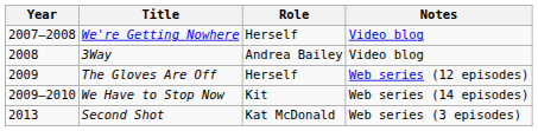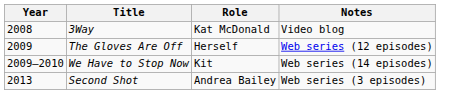 <table class="wikitable" style="font-size: 95%;">
 <tr>
 <th>Year</th>
 <th>Title</th>
 <th>Role</th>
 <th>Notes</th>
 </tr>
 <tr>
-<td>2007–2008</td>
-<td><em><a href='#'>We're Getting Nowhere</a></em></td>
-<td>Herself</td>
-<td><a href='#'>Video blog</a></td>
-</tr>
-<tr>
 <td>2008</td>
 <td><em>3Way</em></td>
-<td>Andrea Bailey</td>
+<td>Kat McDonald</td>
 <td>Video blog</td>
 </tr>
 <tr>
 <td>2009</td>
 <td><em>The Gloves Are Off</em></td>
 <td>Herself</td>
 <td><a href='#'>Web series</a> (12 episodes)</td>
 </tr>
 <tr>
 <td>2009–2010</td>
 <td><em>We Have to Stop Now</em></td>
 <td>Kit</td>
 <td>Web series (14 episodes)</td>
 </tr>
 <tr>
 <td>2013</td>
 <td><em>Second Shot</em></td>
-<td>Kat McDonald</td>
+<td>Andrea Bailey</td>
 <td>Web series (3 episodes)</td>
 </tr>
 </table>
